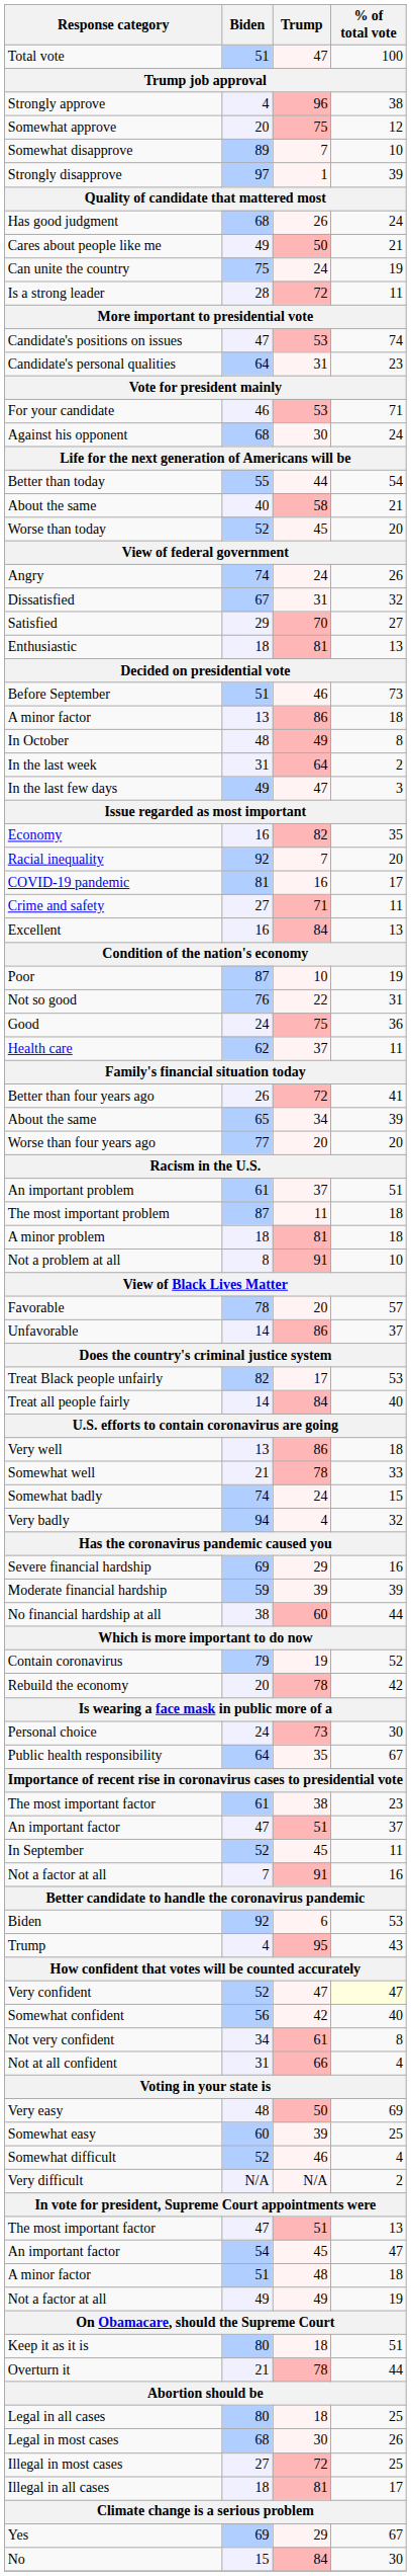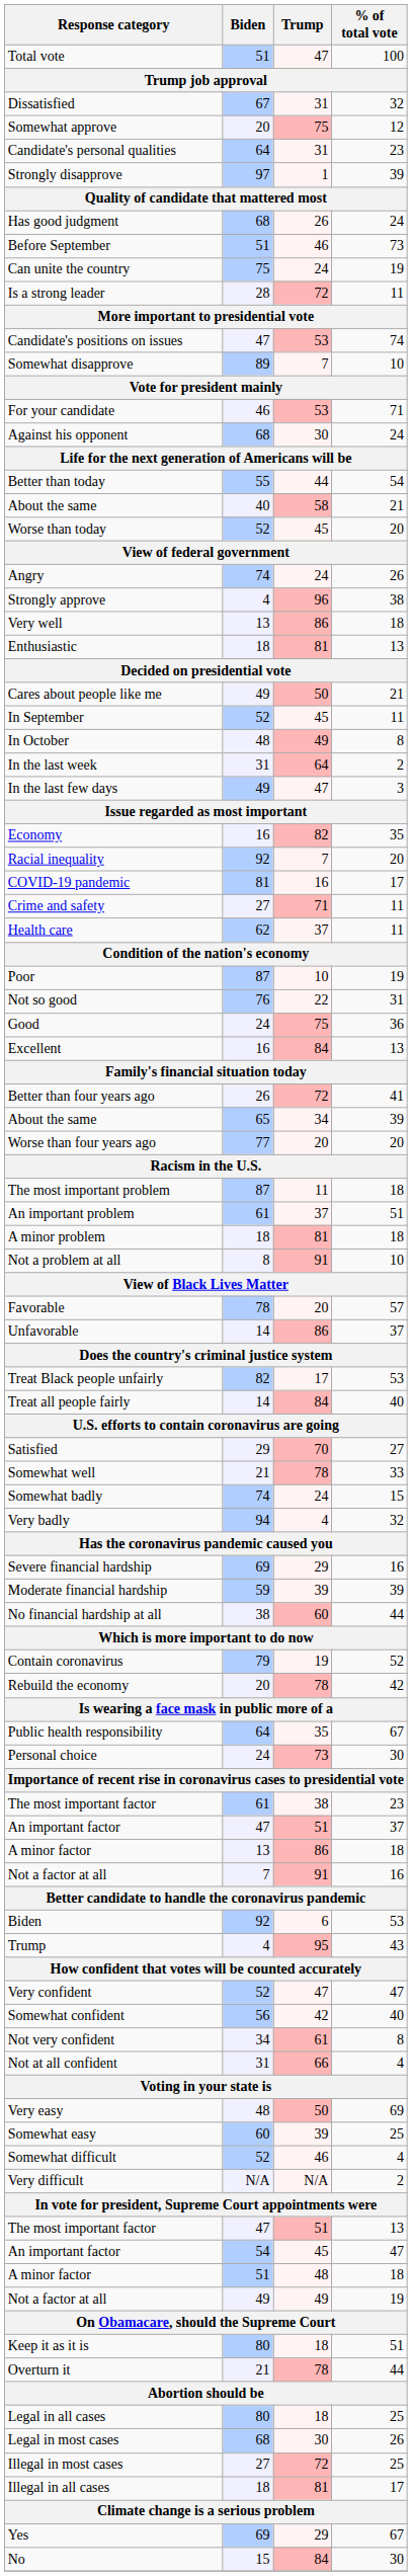 <table class="wikitable mw-collapsible sortable" style="font-size:90%;line-height:1.2">
 <tr>
 <th>Response category</th>
 <th>Biden</th>
 <th>Trump</th>
 <th>% of<br>total vote</th>
 </tr>
 <tr>
 <td>Total vote</td>
 <td style="text-align:right;background:#b0ceff">51</td>
 <td style="text-align:right;background:#fff3f3">47</td>
 <td style="text-align:right">100</td>
 </tr>
 <tr>
 <th colspan="4">Trump job approval</th>
 </tr>
 <tr>
-<td>Strongly approve</td>
-<td style="text-align:right;background:#f0f0ff">4</td>
-<td style="text-align:right;background:#ffb6b6">96</td>
-<td style="text-align:right">38</td>
+<td>Dissatisfied</td>
+<td style="text-align:right;background:#b0ceff">67</td>
+<td style="text-align:right;background:#fff3f3">31</td>
+<td style="text-align:right">32</td>
 </tr>
 <tr>
 <td>Somewhat approve</td>
 <td style="text-align:right;background:#f0f0ff">20</td>
 <td style="text-align:right;background:#ffb6b6">75</td>
 <td style="text-align:right">12</td>
 </tr>
 <tr>
-<td>Somewhat disapprove</td>
-<td style="text-align:right;background:#b0ceff">89</td>
-<td style="text-align:right;background:#fff3f3">7</td>
-<td style="text-align:right">10</td>
+<td>Candidate's personal qualities</td>
+<td style="text-align:right;background:#b0ceff">64</td>
+<td style="text-align:right;background:#fff3f3">31</td>
+<td style="text-align:right">23</td>
 </tr>
 <tr>
 <td>Strongly disapprove</td>
 <td style="text-align:right;background:#b0ceff">97</td>
 <td style="text-align:right;background:#fff3f3">1</td>
 <td style="text-align:right">39</td>
 </tr>
 <tr>
 <th colspan="4">Quality of candidate that mattered most</th>
 </tr>
 <tr>
 <td>Has good judgment</td>
 <td style="text-align:right;background:#b0ceff">68</td>
 <td style="text-align:right;background:#fff3f3">26</td>
 <td style="text-align:right">24</td>
 </tr>
 <tr>
-<td>Cares about people like me</td>
-<td style="text-align:right;background:#f0f0ff">49</td>
-<td style="text-align:right;background:#ffb6b6">50</td>
-<td style="text-align:right">21</td>
+<td>Before September</td>
+<td style="text-align:right;background:#b0ceff">51</td>
+<td style="text-align:right;background:#fff3f3">46</td>
+<td style="text-align:right">73</td>
 </tr>
 <tr>
 <td>Can unite the country</td>
 <td style="text-align:right;background:#b0ceff">75</td>
 <td style="text-align:right;background:#fff3f3">24</td>
 <td style="text-align:right">19</td>
 </tr>
 <tr>
 <td>Is a strong leader</td>
 <td style="text-align:right;background:#f0f0ff">28</td>
 <td style="text-align:right;background:#ffb6b6">72</td>
 <td style="text-align:right">11</td>
 </tr>
 <tr>
 <th colspan="4">More important to presidential vote</th>
 </tr>
 <tr>
 <td>Candidate's positions on issues</td>
 <td style="text-align:right;background:#f0f0ff">47</td>
 <td style="text-align:right;background:#ffb6b6">53</td>
 <td style="text-align:right">74</td>
 </tr>
 <tr>
-<td>Candidate's personal qualities</td>
-<td style="text-align:right;background:#b0ceff">64</td>
-<td style="text-align:right;background:#fff3f3">31</td>
-<td style="text-align:right">23</td>
+<td>Somewhat disapprove</td>
+<td style="text-align:right;background:#b0ceff">89</td>
+<td style="text-align:right;background:#fff3f3">7</td>
+<td style="text-align:right">10</td>
 </tr>
 <tr>
 <th colspan="4">Vote for president mainly</th>
 </tr>
 <tr>
 <td>For your candidate</td>
 <td style="text-align:right;background:#f0f0ff">46</td>
 <td style="text-align:right;background:#ffb6b6">53</td>
 <td style="text-align:right">71</td>
 </tr>
 <tr>
 <td>Against his opponent</td>
 <td style="text-align:right;background:#b0ceff">68</td>
 <td style="text-align:right;background:#fff3f3">30</td>
 <td style="text-align:right">24</td>
 </tr>
 <tr>
 <th colspan="4">Life for the next generation of Americans will be</th>
 </tr>
 <tr>
 <td>Better than today</td>
 <td style="text-align:right;background:#b0ceff">55</td>
 <td style="text-align:right;background:#fff3f3">44</td>
 <td style="text-align:right">54</td>
 </tr>
 <tr>
 <td>About the same</td>
 <td style="text-align:right;background:#f0f0ff">40</td>
 <td style="text-align:right;background:#ffb6b6">58</td>
 <td style="text-align:right">21</td>
 </tr>
 <tr>
 <td>Worse than today</td>
 <td style="text-align:right;background:#b0ceff">52</td>
 <td style="text-align:right;background:#fff3f3">45</td>
 <td style="text-align:right">20</td>
 </tr>
 <tr>
 <th colspan="4">View of federal government</th>
 </tr>
 <tr>
 <td>Angry</td>
 <td style="text-align:right;background:#b0ceff">74</td>
 <td style="text-align:right;background:#fff3f3">24</td>
 <td style="text-align:right">26</td>
 </tr>
 <tr>
-<td>Dissatisfied</td>
-<td style="text-align:right;background:#b0ceff">67</td>
-<td style="text-align:right;background:#fff3f3">31</td>
-<td style="text-align:right">32</td>
+<td>Strongly approve</td>
+<td style="text-align:right;background:#f0f0ff">4</td>
+<td style="text-align:right;background:#ffb6b6">96</td>
+<td style="text-align:right">38</td>
 </tr>
 <tr>
-<td>Satisfied</td>
-<td style="text-align:right;background:#f0f0ff">29</td>
-<td style="text-align:right;background:#ffb6b6">70</td>
-<td style="text-align:right">27</td>
+<td>Very well</td>
+<td style="text-align:right;background:#f0f0ff">13</td>
+<td style="text-align:right;background:#ffb6b6">86</td>
+<td style="text-align:right">18</td>
 </tr>
 <tr>
 <td>Enthusiastic</td>
 <td style="text-align:right;background:#f0f0ff">18</td>
 <td style="text-align:right;background:#ffb6b6">81</td>
 <td style="text-align:right">13</td>
 </tr>
 <tr>
 <th colspan="4">Decided on presidential vote</th>
 </tr>
 <tr>
-<td>Before September</td>
-<td style="text-align:right;background:#b0ceff">51</td>
-<td style="text-align:right;background:#fff3f3">46</td>
-<td style="text-align:right">73</td>
+<td>Cares about people like me</td>
+<td style="text-align:right;background:#f0f0ff">49</td>
+<td style="text-align:right;background:#ffb6b6">50</td>
+<td style="text-align:right">21</td>
 </tr>
 <tr>
-<td>A minor factor</td>
-<td style="text-align:right;background:#f0f0ff">13</td>
-<td style="text-align:right;background:#ffb6b6">86</td>
-<td style="text-align:right">18</td>
+<td>In September</td>
+<td style="text-align:right;background:#b0ceff">52</td>
+<td style="text-align:right;background:#fff3f3">45</td>
+<td style="text-align:right">11</td>
 </tr>
 <tr>
 <td>In October</td>
 <td style="text-align:right;background:#f0f0ff">48</td>
 <td style="text-align:right;background:#ffb6b6">49</td>
 <td style="text-align:right">8</td>
 </tr>
 <tr>
 <td>In the last week</td>
 <td style="text-align:right;background:#f0f0ff">31</td>
 <td style="text-align:right;background:#ffb6b6">64</td>
 <td style="text-align:right">2</td>
 </tr>
 <tr>
 <td>In the last few days</td>
 <td style="text-align:right;background:#b0ceff">49</td>
 <td style="text-align:right;background:#fff3f3">47</td>
 <td style="text-align:right">3</td>
 </tr>
 <tr>
 <th colspan="4">Issue regarded as most important</th>
 </tr>
 <tr>
 <td><a href='#'>Economy</a></td>
 <td style="text-align:right;background:#f0f0ff">16</td>
 <td style="text-align:right;background:#ffb6b6">82</td>
 <td style="text-align:right">35</td>
 </tr>
 <tr>
 <td><a href='#'>Racial inequality</a></td>
 <td style="text-align:right;background:#b0ceff">92</td>
 <td style="text-align:right;background:#fff3f3">7</td>
 <td style="text-align:right">20</td>
 </tr>
 <tr>
 <td><a href='#'>COVID-19 pandemic</a></td>
 <td style="text-align:right;background:#b0ceff">81</td>
 <td style="text-align:right;background:#fff3f3">16</td>
 <td style="text-align:right">17</td>
 </tr>
 <tr>
 <td><a href='#'>Crime and safety</a></td>
 <td style="text-align:right;background:#f0f0ff">27</td>
 <td style="text-align:right;background:#ffb6b6">71</td>
 <td style="text-align:right">11</td>
 </tr>
 <tr>
-<td>Excellent</td>
-<td style="text-align:right;background:#f0f0ff">16</td>
-<td style="text-align:right;background:#ffb6b6">84</td>
-<td style="text-align:right">13</td>
+<td><a href='#'>Health care</a></td>
+<td style="text-align:right;background:#b0ceff">62</td>
+<td style="text-align:right;background:#fff3f3">37</td>
+<td style="text-align:right">11</td>
 </tr>
 <tr>
 <th colspan="4">Condition of the nation's economy</th>
 </tr>
 <tr>
 <td>Poor</td>
 <td style="text-align:right;background:#b0ceff">87</td>
 <td style="text-align:right;background:#fff3f3">10</td>
 <td style="text-align:right">19</td>
 </tr>
 <tr>
 <td>Not so good</td>
 <td style="text-align:right;background:#b0ceff">76</td>
 <td style="text-align:right;background:#fff3f3">22</td>
 <td style="text-align:right">31</td>
 </tr>
 <tr>
 <td>Good</td>
 <td style="text-align:right;background:#f0f0ff">24</td>
 <td style="text-align:right;background:#ffb6b6">75</td>
 <td style="text-align:right">36</td>
 </tr>
 <tr>
-<td><a href='#'>Health care</a></td>
-<td style="text-align:right;background:#b0ceff">62</td>
-<td style="text-align:right;background:#fff3f3">37</td>
-<td style="text-align:right">11</td>
+<td>Excellent</td>
+<td style="text-align:right;background:#f0f0ff">16</td>
+<td style="text-align:right;background:#ffb6b6">84</td>
+<td style="text-align:right">13</td>
 </tr>
 <tr>
 <th colspan="4">Family's financial situation today</th>
 </tr>
 <tr>
 <td>Better than four years ago</td>
 <td style="text-align:right;background:#f0f0ff">26</td>
 <td style="text-align:right;background:#ffb6b6">72</td>
 <td style="text-align:right">41</td>
 </tr>
 <tr>
 <td>About the same</td>
 <td style="text-align:right;background:#b0ceff">65</td>
 <td style="text-align:right;background:#fff3f3">34</td>
 <td style="text-align:right">39</td>
 </tr>
 <tr>
 <td>Worse than four years ago</td>
 <td style="text-align:right;background:#b0ceff">77</td>
 <td style="text-align:right;background:#fff3f3">20</td>
 <td style="text-align:right">20</td>
 </tr>
 <tr>
 <th colspan="4">Racism in the U.S.</th>
 </tr>
 <tr>
+<td>The most important problem</td>
+<td style="text-align:right;background:#b0ceff">87</td>
+<td style="text-align:right;background:#fff3f3">11</td>
+<td style="text-align:right">18</td>
+</tr>
+<tr>
 <td>An important problem</td>
 <td style="text-align:right;background:#b0ceff">61</td>
 <td style="text-align:right;background:#fff3f3">37</td>
 <td style="text-align:right">51</td>
-</tr>
-<tr>
-<td>The most important problem</td>
-<td style="text-align:right;background:#b0ceff">87</td>
-<td style="text-align:right;background:#fff3f3">11</td>
-<td style="text-align:right">18</td>
 </tr>
 <tr>
 <td>A minor problem</td>
 <td style="text-align:right;background:#f0f0ff">18</td>
 <td style="text-align:right;background:#ffb6b6">81</td>
 <td style="text-align:right">18</td>
 </tr>
 <tr>
 <td>Not a problem at all</td>
 <td style="text-align:right;background:#f0f0ff">8</td>
 <td style="text-align:right;background:#ffb6b6">91</td>
 <td style="text-align:right">10</td>
 </tr>
 <tr>
 <th colspan="4">View of <a href='#'>Black Lives Matter</a></th>
 </tr>
 <tr>
 <td>Favorable</td>
 <td style="text-align:right;background:#b0ceff">78</td>
 <td style="text-align:right;background:#fff3f3">20</td>
 <td style="text-align:right">57</td>
 </tr>
 <tr>
 <td>Unfavorable</td>
 <td style="text-align:right;background:#f0f0ff">14</td>
 <td style="text-align:right;background:#ffb6b6">86</td>
 <td style="text-align:right">37</td>
 </tr>
 <tr>
 <th colspan="4">Does the country's criminal justice system</th>
 </tr>
 <tr>
 <td>Treat Black people unfairly</td>
 <td style="text-align:right;background:#b0ceff">82</td>
 <td style="text-align:right;background:#fff3f3">17</td>
 <td style="text-align:right">53</td>
 </tr>
 <tr>
 <td>Treat all people fairly</td>
 <td style="text-align:right;background:#f0f0ff">14</td>
 <td style="text-align:right;background:#ffb6b6">84</td>
 <td style="text-align:right">40</td>
 </tr>
 <tr>
 <th colspan="4">U.S. efforts to contain coronavirus are going</th>
 </tr>
 <tr>
-<td>Very well</td>
-<td style="text-align:right;background:#f0f0ff">13</td>
-<td style="text-align:right;background:#ffb6b6">86</td>
-<td style="text-align:right">18</td>
+<td>Satisfied</td>
+<td style="text-align:right;background:#f0f0ff">29</td>
+<td style="text-align:right;background:#ffb6b6">70</td>
+<td style="text-align:right">27</td>
 </tr>
 <tr>
 <td>Somewhat well</td>
 <td style="text-align:right;background:#f0f0ff">21</td>
 <td style="text-align:right;background:#ffb6b6">78</td>
 <td style="text-align:right">33</td>
 </tr>
 <tr>
 <td>Somewhat badly</td>
 <td style="text-align:right;background:#b0ceff">74</td>
 <td style="text-align:right;background:#fff3f3">24</td>
 <td style="text-align:right">15</td>
 </tr>
 <tr>
 <td>Very badly</td>
 <td style="text-align:right;background:#b0ceff">94</td>
 <td style="text-align:right;background:#fff3f3">4</td>
 <td style="text-align:right">32</td>
 </tr>
 <tr>
 <th colspan="4">Has the coronavirus pandemic caused you</th>
 </tr>
 <tr>
 <td>Severe financial hardship</td>
 <td style="text-align:right;background:#b0ceff">69</td>
 <td style="text-align:right;background:#fff3f3">29</td>
 <td style="text-align:right">16</td>
 </tr>
 <tr>
 <td>Moderate financial hardship</td>
 <td style="text-align:right;background:#b0ceff">59</td>
 <td style="text-align:right;background:#fff3f3">39</td>
 <td style="text-align:right">39</td>
 </tr>
 <tr>
 <td>No financial hardship at all</td>
 <td style="text-align:right;background:#f0f0ff">38</td>
 <td style="text-align:right;background:#ffb6b6">60</td>
 <td style="text-align:right">44</td>
 </tr>
 <tr>
 <th colspan="4">Which is more important to do now</th>
 </tr>
 <tr>
 <td>Contain coronavirus</td>
 <td style="text-align:right;background:#b0ceff">79</td>
 <td style="text-align:right;background:#fff3f3">19</td>
 <td style="text-align:right">52</td>
 </tr>
 <tr>
 <td>Rebuild the economy</td>
 <td style="text-align:right;background:#f0f0ff">20</td>
 <td style="text-align:right;background:#ffb6b6">78</td>
 <td style="text-align:right">42</td>
 </tr>
 <tr>
 <th colspan="4">Is wearing a <a href='#'>face mask</a> in public more of a</th>
 </tr>
 <tr>
+<td>Public health responsibility</td>
+<td style="text-align:right;background:#b0ceff">64</td>
+<td style="text-align:right;background:#fff3f3">35</td>
+<td style="text-align:right">67</td>
+</tr>
+<tr>
 <td>Personal choice</td>
 <td style="text-align:right;background:#f0f0ff">24</td>
 <td style="text-align:right;background:#ffb6b6">73</td>
 <td style="text-align:right">30</td>
-</tr>
-<tr>
-<td>Public health responsibility</td>
-<td style="text-align:right;background:#b0ceff">64</td>
-<td style="text-align:right;background:#fff3f3">35</td>
-<td style="text-align:right">67</td>
 </tr>
 <tr>
 <th colspan="4">Importance of recent rise in coronavirus cases to presidential vote</th>
 </tr>
 <tr>
 <td>The most important factor</td>
 <td style="text-align:right;background:#b0ceff">61</td>
 <td style="text-align:right;background:#fff3f3">38</td>
 <td style="text-align:right">23</td>
 </tr>
 <tr>
 <td>An important factor</td>
 <td style="text-align:right;background:#f0f0ff">47</td>
 <td style="text-align:right;background:#ffb6b6">51</td>
 <td style="text-align:right">37</td>
 </tr>
 <tr>
-<td>In September</td>
-<td style="text-align:right;background:#b0ceff">52</td>
-<td style="text-align:right;background:#fff3f3">45</td>
-<td style="text-align:right">11</td>
+<td>A minor factor</td>
+<td style="text-align:right;background:#f0f0ff">13</td>
+<td style="text-align:right;background:#ffb6b6">86</td>
+<td style="text-align:right">18</td>
 </tr>
 <tr>
 <td>Not a factor at all</td>
 <td style="text-align:right;background:#f0f0ff">7</td>
 <td style="text-align:right;background:#ffb6b6">91</td>
 <td style="text-align:right">16</td>
 </tr>
 <tr>
 <th colspan="4">Better candidate to handle the coronavirus pandemic</th>
 </tr>
 <tr>
 <td>Biden</td>
 <td style="text-align:right;background:#b0ceff">92</td>
 <td style="text-align:right;background:#fff3f3">6</td>
 <td style="text-align:right">53</td>
 </tr>
 <tr>
 <td>Trump</td>
 <td style="text-align:right;background:#f0f0ff">4</td>
 <td style="text-align:right;background:#ffb6b6">95</td>
 <td style="text-align:right">43</td>
 </tr>
 <tr>
 <th colspan="4">How confident that votes will be counted accurately</th>
 </tr>
 <tr>
 <td>Very confident</td>
 <td style="text-align:right;background:#b0ceff">52</td>
 <td style="text-align:right;background:#fff3f3">47</td>
-<td style="background: lightyellow; text-align:right">47</td>
+<td style="text-align:right">47</td>
 </tr>
 <tr>
 <td>Somewhat confident</td>
 <td style="text-align:right;background:#b0ceff">56</td>
 <td style="text-align:right;background:#fff3f3">42</td>
 <td style="text-align:right">40</td>
 </tr>
 <tr>
 <td>Not very confident</td>
 <td style="text-align:right;background:#f0f0ff">34</td>
 <td style="text-align:right;background:#ffb6b6">61</td>
 <td style="text-align:right">8</td>
 </tr>
 <tr>
 <td>Not at all confident</td>
 <td style="text-align:right;background:#f0f0ff">31</td>
 <td style="text-align:right;background:#ffb6b6">66</td>
 <td style="text-align:right">4</td>
 </tr>
 <tr>
 <th colspan="4">Voting in your state is</th>
 </tr>
 <tr>
 <td>Very easy</td>
 <td style="text-align:right;background:#f0f0ff">48</td>
 <td style="text-align:right;background:#ffb6b6">50</td>
 <td style="text-align:right">69</td>
 </tr>
 <tr>
 <td>Somewhat easy</td>
 <td style="text-align:right;background:#b0ceff">60</td>
 <td style="text-align:right;background:#fff3f3">39</td>
 <td style="text-align:right">25</td>
 </tr>
 <tr>
 <td>Somewhat difficult</td>
 <td style="text-align:right;background:#b0ceff">52</td>
 <td style="text-align:right;background:#fff3f3">46</td>
 <td style="text-align:right">4</td>
 </tr>
 <tr>
 <td>Very difficult</td>
 <td style="text-align:right;background:#f0f0ff">N/A</td>
 <td style="text-align:right;background:#fff3f3">N/A</td>
 <td style="text-align:right">2</td>
 </tr>
 <tr>
 <th colspan="4">In vote for president, Supreme Court appointments were</th>
 </tr>
 <tr>
 <td>The most important factor</td>
 <td style="text-align:right;background:#f0f0ff">47</td>
 <td style="text-align:right;background:#ffb6b6">51</td>
 <td style="text-align:right">13</td>
 </tr>
 <tr>
 <td>An important factor</td>
 <td style="text-align:right;background:#b0ceff">54</td>
 <td style="text-align:right;background:#fff3f3">45</td>
 <td style="text-align:right">47</td>
 </tr>
 <tr>
 <td>A minor factor</td>
 <td style="text-align:right;background:#b0ceff">51</td>
 <td style="text-align:right;background:#fff3f3">48</td>
 <td style="text-align:right">18</td>
 </tr>
 <tr>
 <td>Not a factor at all</td>
 <td style="text-align:right;background:#f0f0ff">49</td>
 <td style="text-align:right;background:#fff3f3">49</td>
 <td style="text-align:right">19</td>
 </tr>
 <tr>
 <th colspan="4">On <a href='#'>Obamacare</a>, should the Supreme Court</th>
 </tr>
 <tr>
 <td>Keep it as it is</td>
 <td style="text-align:right;background:#b0ceff">80</td>
 <td style="text-align:right;background:#fff3f3">18</td>
 <td style="text-align:right">51</td>
 </tr>
 <tr>
 <td>Overturn it</td>
 <td style="text-align:right;background:#f0f0ff">21</td>
 <td style="text-align:right;background:#ffb6b6">78</td>
 <td style="text-align:right">44</td>
 </tr>
 <tr>
 <th colspan="4">Abortion should be</th>
 </tr>
 <tr>
 <td>Legal in all cases</td>
 <td style="text-align:right;background:#b0ceff">80</td>
 <td style="text-align:right;background:#fff3f3">18</td>
 <td style="text-align:right">25</td>
 </tr>
 <tr>
 <td>Legal in most cases</td>
 <td style="text-align:right;background:#b0ceff">68</td>
 <td style="text-align:right;background:#fff3f3">30</td>
 <td style="text-align:right">26</td>
 </tr>
 <tr>
 <td>Illegal in most cases</td>
 <td style="text-align:right;background:#f0f0ff">27</td>
 <td style="text-align:right;background:#ffb6b6">72</td>
 <td style="text-align:right">25</td>
 </tr>
 <tr>
 <td>Illegal in all cases</td>
 <td style="text-align:right;background:#f0f0ff">18</td>
 <td style="text-align:right;background:#ffb6b6">81</td>
 <td style="text-align:right">17</td>
 </tr>
 <tr>
 <th colspan="4">Climate change is a serious problem</th>
 </tr>
 <tr>
 <td>Yes</td>
 <td style="text-align:right;background:#b0ceff">69</td>
 <td style="text-align:right;background:#fff3f3">29</td>
 <td style="text-align:right">67</td>
 </tr>
 <tr>
 <td>No</td>
 <td style="text-align:right;background:#f0f0ff">15</td>
 <td style="text-align:right;background:#ffb6b6">84</td>
 <td style="text-align:right">30</td>
 </tr>
 <tr>
 </tr>
 </table>
